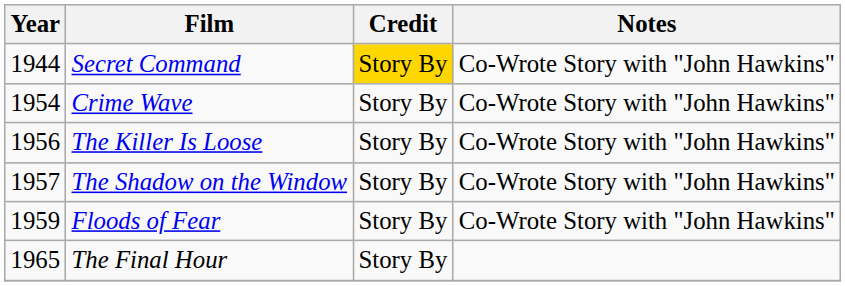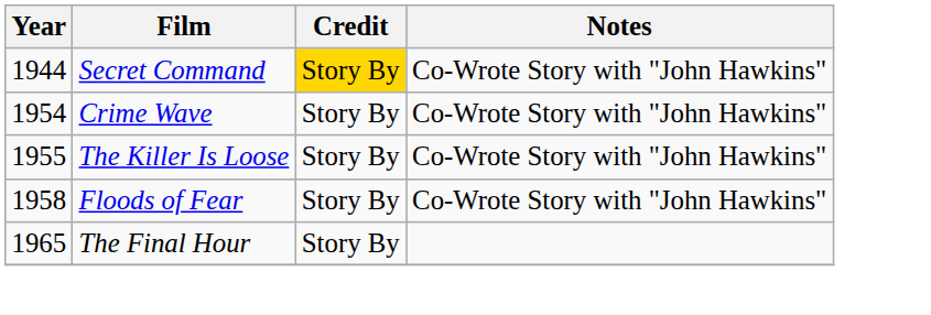 <table class="wikitable">
 <tr>
 <th>Year</th>
 <th>Film</th>
 <th>Credit</th>
 <th>Notes</th>
 </tr>
 <tr>
 <td>1944</td>
 <td><em><a href='#'>Secret Command</a></em></td>
 <td style="background: gold;">Story By</td>
 <td>Co-Wrote Story with "John Hawkins"</td>
 </tr>
 <tr>
 <td>1954</td>
 <td><em><a href='#'>Crime Wave</a></em></td>
 <td>Story By</td>
 <td>Co-Wrote Story with "John Hawkins"</td>
 </tr>
 <tr>
-<td>1956</td>
+<td>1955</td>
 <td><em><a href='#'>The Killer Is Loose</a></em></td>
 <td>Story By</td>
 <td>Co-Wrote Story with "John Hawkins"</td>
 </tr>
 <tr>
-<td>1957</td>
-<td><em><a href='#'>The Shadow on the Window</a></em></td>
-<td>Story By</td>
-<td>Co-Wrote Story with "John Hawkins"</td>
-</tr>
-<tr>
-<td>1959</td>
+<td>1958</td>
 <td><em><a href='#'>Floods of Fear</a></em></td>
 <td>Story By</td>
 <td>Co-Wrote Story with "John Hawkins"</td>
 </tr>
 <tr>
 <td>1965</td>
 <td><em>The Final Hour</em></td>
 <td>Story By</td>
 <td></td>
 </tr>
 <tr>
 </tr>
 </table>
